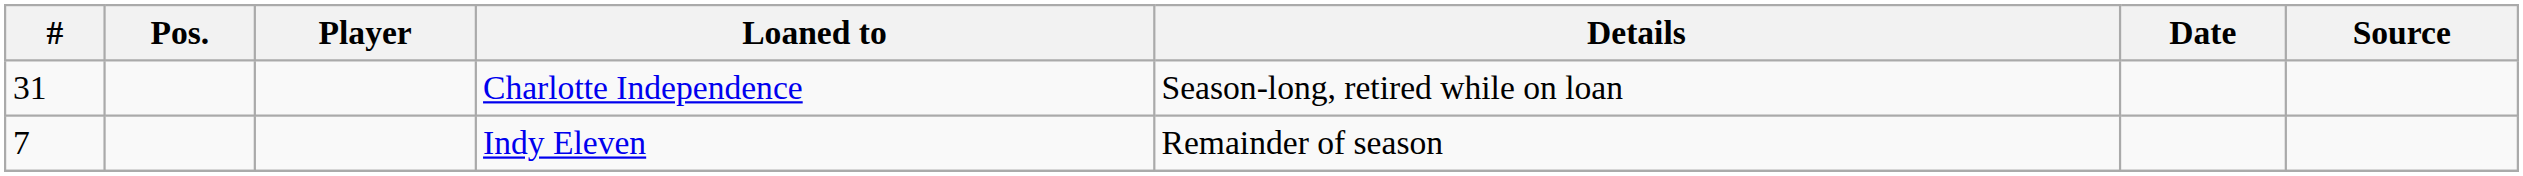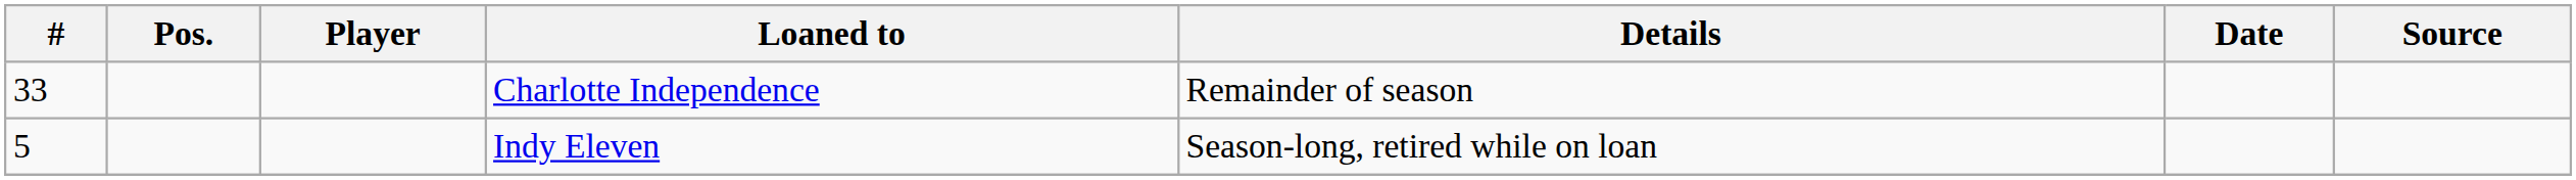 <table class="wikitable sortable" style="width:90%; text-align:center; font-size:95%; text-align:left;">
 <tr>
 <th>#</th>
 <th>Pos.</th>
 <th>Player</th>
 <th>Loaned to</th>
 <th>Details</th>
 <th>Date</th>
 <th>Source</th>
 </tr>
 <tr>
-<td>31</td>
+<td>33</td>
 <td></td>
 <td></td>
 <td> <a href='#'>Charlotte Independence</a></td>
-<td>Season-long, retired while on loan</td>
+<td>Remainder of season</td>
 <td></td>
 <td></td>
 </tr>
 <tr>
-<td>7</td>
+<td>5</td>
 <td></td>
 <td></td>
 <td> <a href='#'>Indy Eleven</a></td>
-<td>Remainder of season</td>
+<td>Season-long, retired while on loan</td>
 <td></td>
 <td></td>
 </tr>
 <tr>
 </tr>
 </table>
